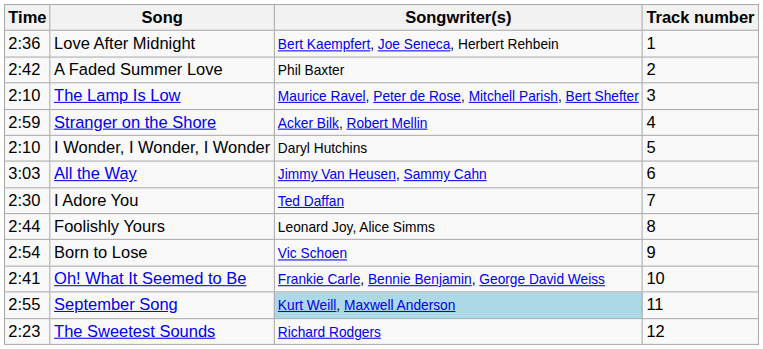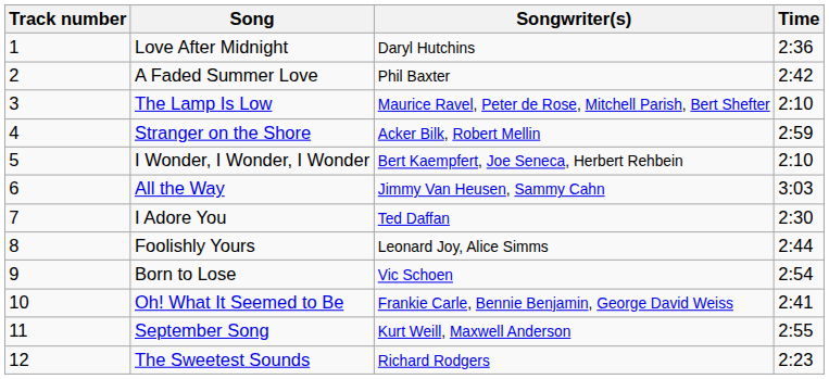 <table class="wikitable">
 <tr>
-<th>Time</th>
+<th>Track number</th>
 <th>Song</th>
 <th>Songwriter(s)</th>
-<th>Track number</th>
+<th>Time</th>
 </tr>
 <tr>
+<td>1</td>
+<td>Love After Midnight</td>
+<td><small>Daryl Hutchins</small></td>
 <td>2:36</td>
-<td>Love After Midnight</td>
-<td><small><a href='#'>Bert Kaempfert</a>, <a href='#'>Joe Seneca</a>, Herbert Rehbein</small></td>
-<td>1</td>
 </tr>
 <tr>
-<td>2:42</td>
+<td>2</td>
 <td>A Faded Summer Love</td>
 <td><small>Phil Baxter</small></td>
-<td>2</td>
+<td>2:42</td>
 </tr>
 <tr>
-<td>2:10</td>
+<td>3</td>
 <td><a href='#'>The Lamp Is Low</a></td>
 <td><small><a href='#'>Maurice Ravel</a>, <a href='#'>Peter de Rose</a>, <a href='#'>Mitchell Parish</a>, <a href='#'>Bert Shefter</a></small></td>
-<td>3</td>
+<td>2:10</td>
 </tr>
 <tr>
-<td>2:59</td>
+<td>4</td>
 <td><a href='#'>Stranger on the Shore</a></td>
 <td><small><a href='#'>Acker Bilk</a>, <a href='#'>Robert Mellin</a></small></td>
-<td>4</td>
+<td>2:59</td>
 </tr>
 <tr>
+<td>5</td>
+<td>I Wonder, I Wonder, I Wonder</td>
+<td><small><a href='#'>Bert Kaempfert</a>, <a href='#'>Joe Seneca</a>, Herbert Rehbein</small></td>
 <td>2:10</td>
-<td>I Wonder, I Wonder, I Wonder</td>
-<td><small>Daryl Hutchins</small></td>
-<td>5</td>
 </tr>
 <tr>
-<td>3:03</td>
+<td>6</td>
 <td><a href='#'>All the Way</a></td>
 <td><small><a href='#'>Jimmy Van Heusen</a>, <a href='#'>Sammy Cahn</a></small></td>
-<td>6</td>
+<td>3:03</td>
 </tr>
 <tr>
-<td>2:30</td>
+<td>7</td>
 <td>I Adore You</td>
 <td><small><a href='#'>Ted Daffan</a></small></td>
-<td>7</td>
+<td>2:30</td>
 </tr>
 <tr>
-<td>2:44</td>
+<td>8</td>
 <td>Foolishly Yours</td>
 <td><small>Leonard Joy, Alice Simms</small></td>
-<td>8</td>
+<td>2:44</td>
 </tr>
 <tr>
-<td>2:54</td>
+<td>9</td>
 <td>Born to Lose</td>
 <td><small><a href='#'>Vic Schoen</a></small></td>
-<td>9</td>
+<td>2:54</td>
 </tr>
 <tr>
-<td>2:41</td>
+<td>10</td>
 <td><a href='#'>Oh! What It Seemed to Be</a></td>
 <td><small><a href='#'>Frankie Carle</a>, <a href='#'>Bennie Benjamin</a>, <a href='#'>George David Weiss</a></small></td>
-<td>10</td>
+<td>2:41</td>
 </tr>
 <tr>
+<td>11</td>
+<td><a href='#'>September Song</a></td>
+<td><small><a href='#'>Kurt Weill</a>, <a href='#'>Maxwell Anderson</a></small></td>
 <td>2:55</td>
-<td><a href='#'>September Song</a></td>
-<td style="background: lightblue;"><small><a href='#'>Kurt Weill</a>, <a href='#'>Maxwell Anderson</a></small></td>
-<td>11</td>
 </tr>
 <tr>
-<td>2:23</td>
+<td>12</td>
 <td><a href='#'>The Sweetest Sounds</a></td>
 <td><small><a href='#'>Richard Rodgers</a></small></td>
-<td>12</td>
+<td>2:23</td>
 </tr>
 </table>
